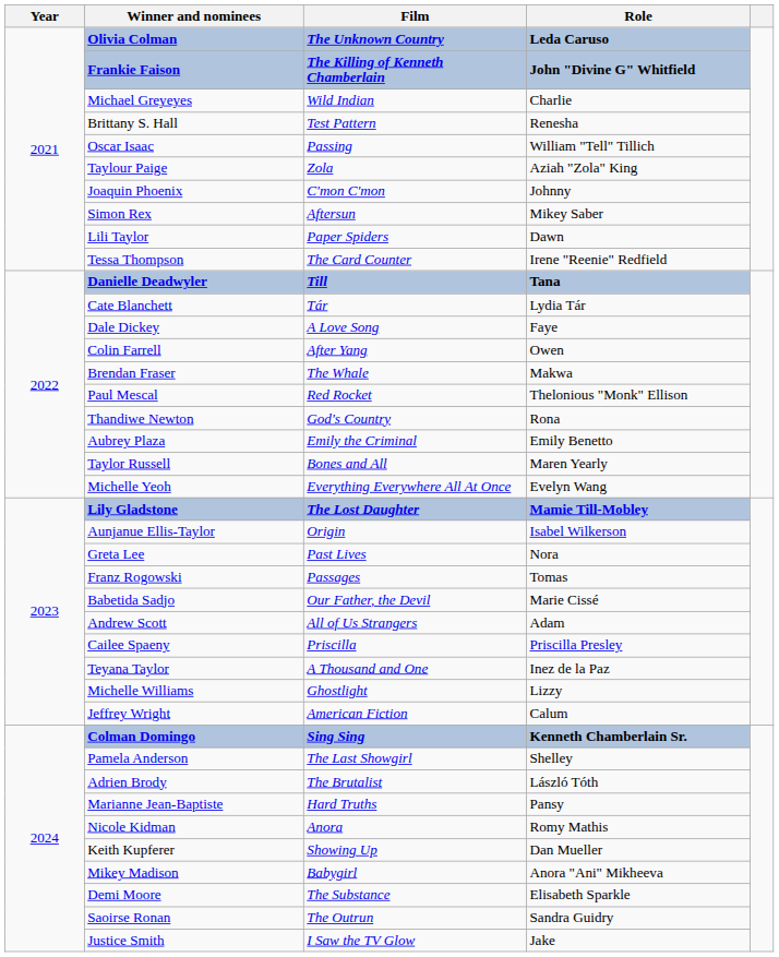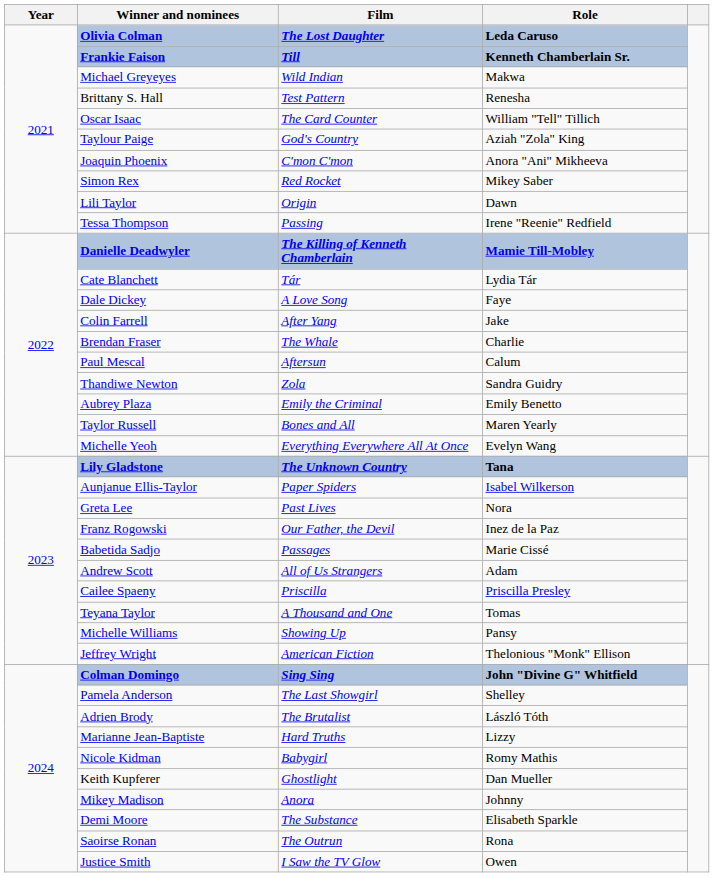 <table class="wikitable" width="68%" cellpadding="5">
 <tr>
 <th width="100"><strong>Year</strong></th>
 <th width="300"><strong>Winner and nominees</strong></th>
 <th width="300"><strong>Film</strong></th>
 <th width="300"><strong>Role</strong></th>
 <th width="25"><strong></strong></th>
 </tr>
 <tr>
 <td rowspan="10" style="text-align:center;"><a href='#'>2021</a></td>
 <td style="background:#B0C4DE"><strong><a href='#'>Olivia Colman</a></strong></td>
-<td style="background:#B0C4DE"><strong><em><a href='#'>The Unknown Country</a></em></strong></td>
+<td style="background:#B0C4DE"><strong><em><a href='#'>The Lost Daughter</a></em></strong></td>
 <td style="background:#B0C4DE"><strong>Leda Caruso</strong></td>
 <td rowspan="10" style="text-align:center;"></td>
 </tr>
 <tr>
 <td style="background:#B0C4DE"><strong><a href='#'>Frankie Faison</a></strong></td>
-<td style="background:#B0C4DE"><strong><em><a href='#'>The Killing of Kenneth Chamberlain</a></em></strong></td>
-<td style="background:#B0C4DE"><strong>John "Divine G" Whitfield</strong></td>
+<td style="background:#B0C4DE"><strong><em><a href='#'>Till</a></em></strong></td>
+<td style="background:#B0C4DE"><strong>Kenneth Chamberlain Sr.</strong></td>
 </tr>
 <tr>
 <td><a href='#'>Michael Greyeyes</a></td>
 <td><em><a href='#'>Wild Indian</a></em></td>
-<td>Charlie</td>
+<td>Makwa</td>
 </tr>
 <tr>
 <td>Brittany S. Hall</td>
 <td><em><a href='#'>Test Pattern</a></em></td>
 <td>Renesha</td>
 </tr>
 <tr>
 <td><a href='#'>Oscar Isaac</a></td>
-<td><em><a href='#'>Passing</a></em></td>
+<td><em><a href='#'>The Card Counter</a></em></td>
 <td>William "Tell" Tillich</td>
 </tr>
 <tr>
 <td><a href='#'>Taylour Paige</a></td>
-<td><em><a href='#'>Zola</a></em></td>
+<td><em><a href='#'>God's Country</a></em></td>
 <td>Aziah "Zola" King</td>
 </tr>
 <tr>
 <td><a href='#'>Joaquin Phoenix</a></td>
 <td><em><a href='#'>C'mon C'mon</a></em></td>
-<td>Johnny</td>
+<td>Anora "Ani" Mikheeva</td>
 </tr>
 <tr>
 <td><a href='#'>Simon Rex</a></td>
-<td><em><a href='#'>Aftersun</a></em></td>
+<td><em><a href='#'>Red Rocket</a></em></td>
 <td>Mikey Saber</td>
 </tr>
 <tr>
 <td><a href='#'>Lili Taylor</a></td>
-<td><em><a href='#'>Paper Spiders</a></em></td>
+<td><em><a href='#'>Origin</a></em></td>
 <td>Dawn</td>
 </tr>
 <tr>
 <td><a href='#'>Tessa Thompson</a></td>
-<td><em><a href='#'>The Card Counter</a></em></td>
+<td><em><a href='#'>Passing</a></em></td>
 <td>Irene "Reenie" Redfield</td>
 </tr>
 <tr>
 <td rowspan="10" style="text-align:center;"><a href='#'>2022</a></td>
 <td style="background:#B0C4DE"><strong><a href='#'>Danielle Deadwyler</a></strong></td>
-<td style="background:#B0C4DE"><strong><em><a href='#'>Till</a></em></strong></td>
-<td style="background:#B0C4DE"><strong>Tana</strong></td>
+<td style="background:#B0C4DE"><strong><em><a href='#'>The Killing of Kenneth Chamberlain</a></em></strong></td>
+<td style="background:#B0C4DE"><strong><a href='#'>Mamie Till-Mobley</a></strong></td>
 <td rowspan="10" style="text-align:center;"></td>
 </tr>
 <tr>
 <td><a href='#'>Cate Blanchett</a></td>
 <td><em><a href='#'>Tár</a></em></td>
 <td>Lydia Tár</td>
 </tr>
 <tr>
 <td><a href='#'>Dale Dickey</a></td>
 <td><em><a href='#'>A Love Song</a></em></td>
 <td>Faye</td>
 </tr>
 <tr>
 <td><a href='#'>Colin Farrell</a></td>
 <td><em><a href='#'>After Yang</a></em></td>
-<td>Owen</td>
+<td>Jake</td>
 </tr>
 <tr>
 <td><a href='#'>Brendan Fraser</a></td>
 <td><em><a href='#'>The Whale</a></em></td>
-<td>Makwa</td>
+<td>Charlie</td>
 </tr>
 <tr>
 <td><a href='#'>Paul Mescal</a></td>
-<td><em><a href='#'>Red Rocket</a></em></td>
-<td>Thelonious "Monk" Ellison</td>
+<td><em><a href='#'>Aftersun</a></em></td>
+<td>Calum</td>
 </tr>
 <tr>
 <td><a href='#'>Thandiwe Newton</a></td>
-<td><em><a href='#'>God's Country</a></em></td>
-<td>Rona</td>
+<td><em><a href='#'>Zola</a></em></td>
+<td>Sandra Guidry</td>
 </tr>
 <tr>
 <td><a href='#'>Aubrey Plaza</a></td>
 <td><em><a href='#'>Emily the Criminal</a></em></td>
 <td>Emily Benetto</td>
 </tr>
 <tr>
 <td><a href='#'>Taylor Russell</a></td>
 <td><em><a href='#'>Bones and All</a></em></td>
 <td>Maren Yearly</td>
 </tr>
 <tr>
 <td><a href='#'>Michelle Yeoh</a></td>
 <td><em><a href='#'>Everything Everywhere All At Once</a></em></td>
 <td>Evelyn Wang</td>
 </tr>
 <tr>
 <td rowspan="10" style="text-align:center;"><a href='#'>2023</a></td>
 <td style="background:#B0C4DE"><strong><a href='#'>Lily Gladstone</a></strong></td>
-<td style="background:#B0C4DE"><strong><em><a href='#'>The Lost Daughter</a></em></strong></td>
-<td style="background:#B0C4DE"><strong><a href='#'>Mamie Till-Mobley</a></strong></td>
+<td style="background:#B0C4DE"><strong><em><a href='#'>The Unknown Country</a></em></strong></td>
+<td style="background:#B0C4DE"><strong>Tana</strong></td>
 <td rowspan="10" style="text-align:center;"></td>
 </tr>
 <tr>
 <td><a href='#'>Aunjanue Ellis-Taylor</a></td>
-<td><em><a href='#'>Origin</a></em></td>
+<td><em><a href='#'>Paper Spiders</a></em></td>
 <td><a href='#'>Isabel Wilkerson</a></td>
 </tr>
 <tr>
 <td><a href='#'>Greta Lee</a></td>
 <td><em><a href='#'>Past Lives</a></em></td>
 <td>Nora</td>
 </tr>
 <tr>
 <td><a href='#'>Franz Rogowski</a></td>
-<td><em><a href='#'>Passages</a></em></td>
-<td>Tomas</td>
+<td><em><a href='#'>Our Father, the Devil</a></em></td>
+<td>Inez de la Paz</td>
 </tr>
 <tr>
 <td><a href='#'>Babetida Sadjo</a></td>
-<td><em><a href='#'>Our Father, the Devil</a></em></td>
+<td><em><a href='#'>Passages</a></em></td>
 <td>Marie Cissé</td>
 </tr>
 <tr>
 <td><a href='#'>Andrew Scott</a></td>
 <td><em><a href='#'>All of Us Strangers</a></em></td>
 <td>Adam</td>
 </tr>
 <tr>
 <td><a href='#'>Cailee Spaeny</a></td>
 <td><em><a href='#'>Priscilla</a></em></td>
 <td><a href='#'>Priscilla Presley</a></td>
 </tr>
 <tr>
 <td><a href='#'>Teyana Taylor</a></td>
 <td><em><a href='#'>A Thousand and One</a></em></td>
-<td>Inez de la Paz</td>
+<td>Tomas</td>
 </tr>
 <tr>
 <td><a href='#'>Michelle Williams</a></td>
-<td><em><a href='#'>Ghostlight</a></em></td>
-<td>Lizzy</td>
+<td><em><a href='#'>Showing Up</a></em></td>
+<td>Pansy</td>
 </tr>
 <tr>
 <td><a href='#'>Jeffrey Wright</a></td>
 <td><em><a href='#'>American Fiction</a></em></td>
-<td>Calum</td>
+<td>Thelonious "Monk" Ellison</td>
 </tr>
 <tr>
 <td rowspan="10" style="text-align:center;"><a href='#'>2024</a></td>
 <td style="background:#B0C4DE"><strong><a href='#'>Colman Domingo</a></strong></td>
 <td style="background:#B0C4DE"><strong><em><a href='#'>Sing Sing</a></em></strong></td>
-<td style="background:#B0C4DE"><strong>Kenneth Chamberlain Sr.</strong></td>
+<td style="background:#B0C4DE"><strong>John "Divine G" Whitfield</strong></td>
 <td rowspan="10" style="text-align:center;"></td>
 </tr>
 <tr>
 <td><a href='#'>Pamela Anderson</a></td>
 <td><em><a href='#'>The Last Showgirl</a></em></td>
 <td>Shelley</td>
 </tr>
 <tr>
 <td><a href='#'>Adrien Brody</a></td>
 <td><em><a href='#'>The Brutalist</a></em></td>
 <td>László Tóth</td>
 </tr>
 <tr>
 <td><a href='#'>Marianne Jean-Baptiste</a></td>
 <td><em><a href='#'>Hard Truths</a></em></td>
-<td>Pansy</td>
+<td>Lizzy</td>
 </tr>
 <tr>
 <td><a href='#'>Nicole Kidman</a></td>
-<td><em><a href='#'>Anora</a></em></td>
+<td><em><a href='#'>Babygirl</a></em></td>
 <td>Romy Mathis</td>
 </tr>
 <tr>
 <td>Keith Kupferer</td>
-<td><em><a href='#'>Showing Up</a></em></td>
+<td><em><a href='#'>Ghostlight</a></em></td>
 <td>Dan Mueller</td>
 </tr>
 <tr>
 <td><a href='#'>Mikey Madison</a></td>
-<td><em><a href='#'>Babygirl</a></em></td>
-<td>Anora "Ani" Mikheeva</td>
+<td><em><a href='#'>Anora</a></em></td>
+<td>Johnny</td>
 </tr>
 <tr>
 <td><a href='#'>Demi Moore</a></td>
 <td><em><a href='#'>The Substance</a></em></td>
 <td>Elisabeth Sparkle</td>
 </tr>
 <tr>
 <td><a href='#'>Saoirse Ronan</a></td>
 <td><em><a href='#'>The Outrun</a></em></td>
-<td>Sandra Guidry</td>
+<td>Rona</td>
 </tr>
 <tr>
 <td><a href='#'>Justice Smith</a></td>
 <td><em><a href='#'>I Saw the TV Glow</a></em></td>
-<td>Jake</td>
+<td>Owen</td>
 </tr>
 </table>
